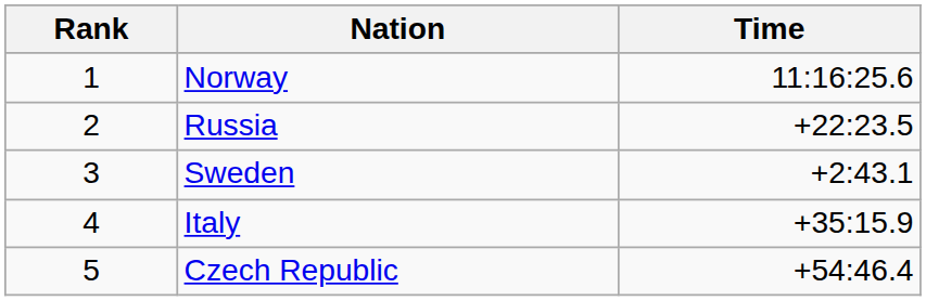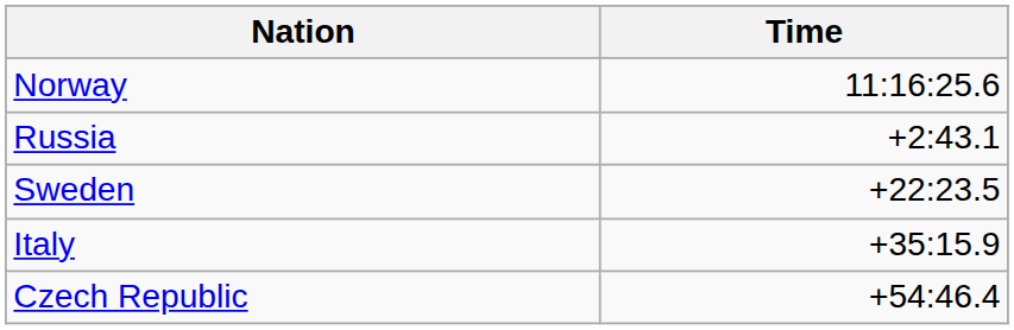 <table class="wikitable" style="width:30em; margin-bottom:0">
 <tr>
-<th>Rank</th>
 <th>Nation</th>
 <th>Time</th>
 </tr>
 <tr>
-<td style="text-align:center;">1</td>
 <td> <a href='#'>Norway</a></td>
 <td align="right">11:16:25.6</td>
 </tr>
 <tr>
-<td style="text-align:center;">2</td>
 <td> <a href='#'>Russia</a></td>
+<td align="right">+2:43.1</td>
+</tr>
+<tr>
+<td> <a href='#'>Sweden</a></td>
 <td align="right">+22:23.5</td>
 </tr>
 <tr>
-<td style="text-align:center;">3</td>
-<td> <a href='#'>Sweden</a></td>
-<td align="right">+2:43.1</td>
-</tr>
-<tr>
-<td style="text-align:center;">4</td>
 <td> <a href='#'>Italy</a></td>
 <td align="right">+35:15.9</td>
 </tr>
 <tr>
-<td style="text-align:center;">5</td>
 <td> <a href='#'>Czech Republic</a></td>
 <td align="right">+54:46.4</td>
 </tr>
 </table>
